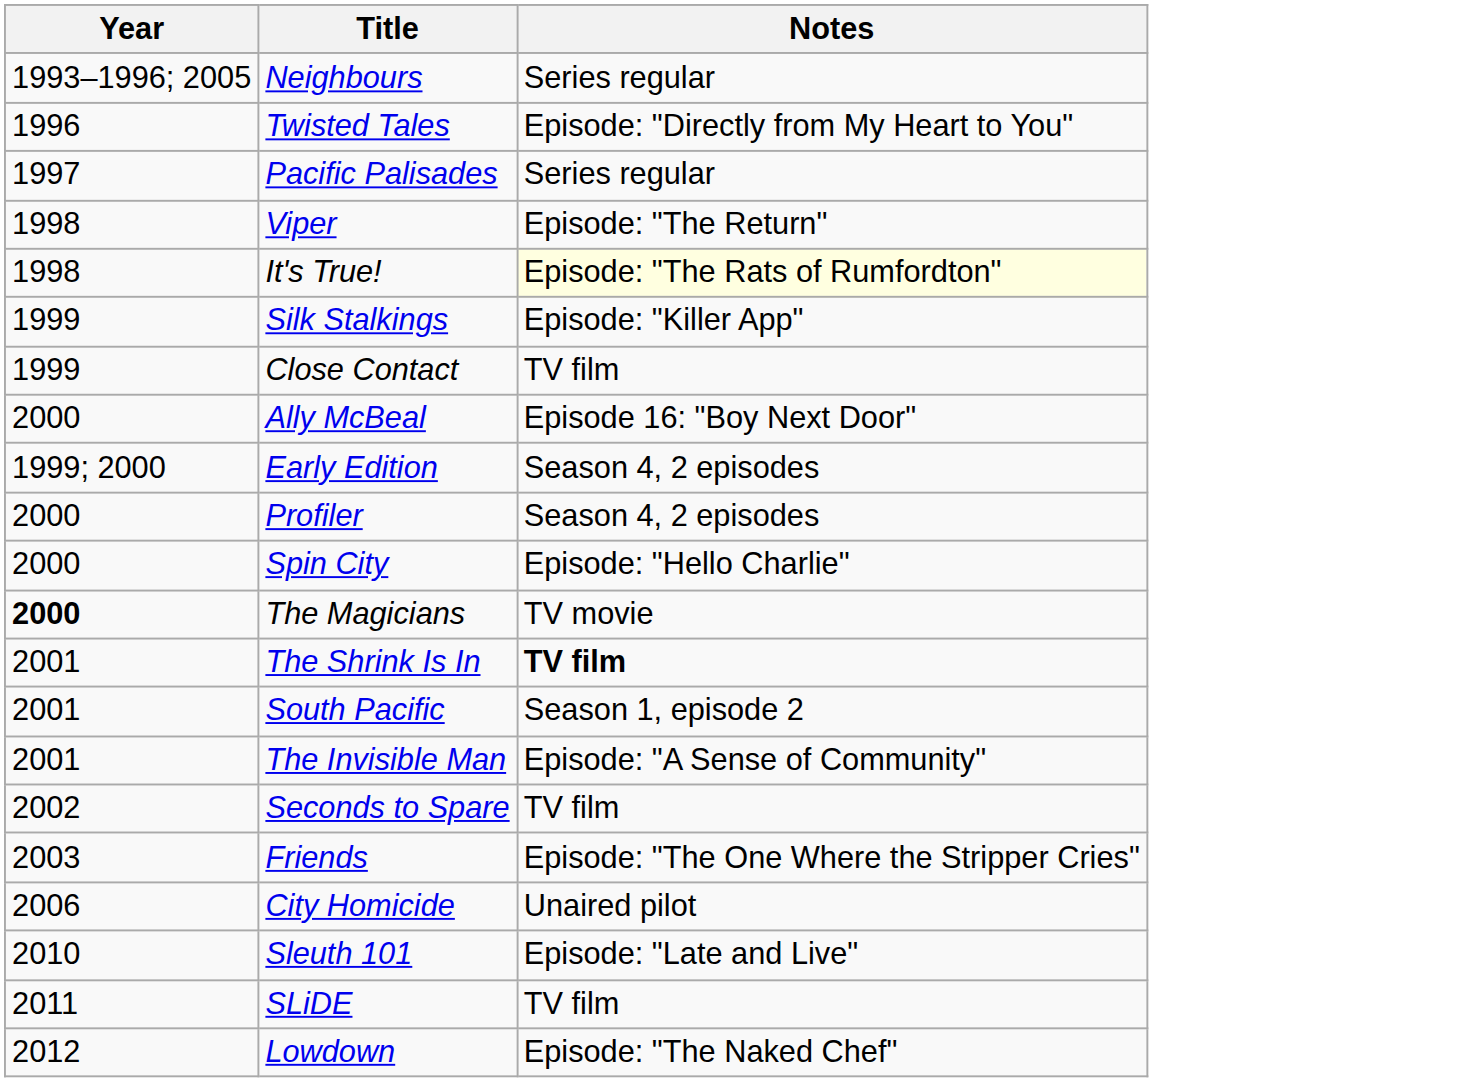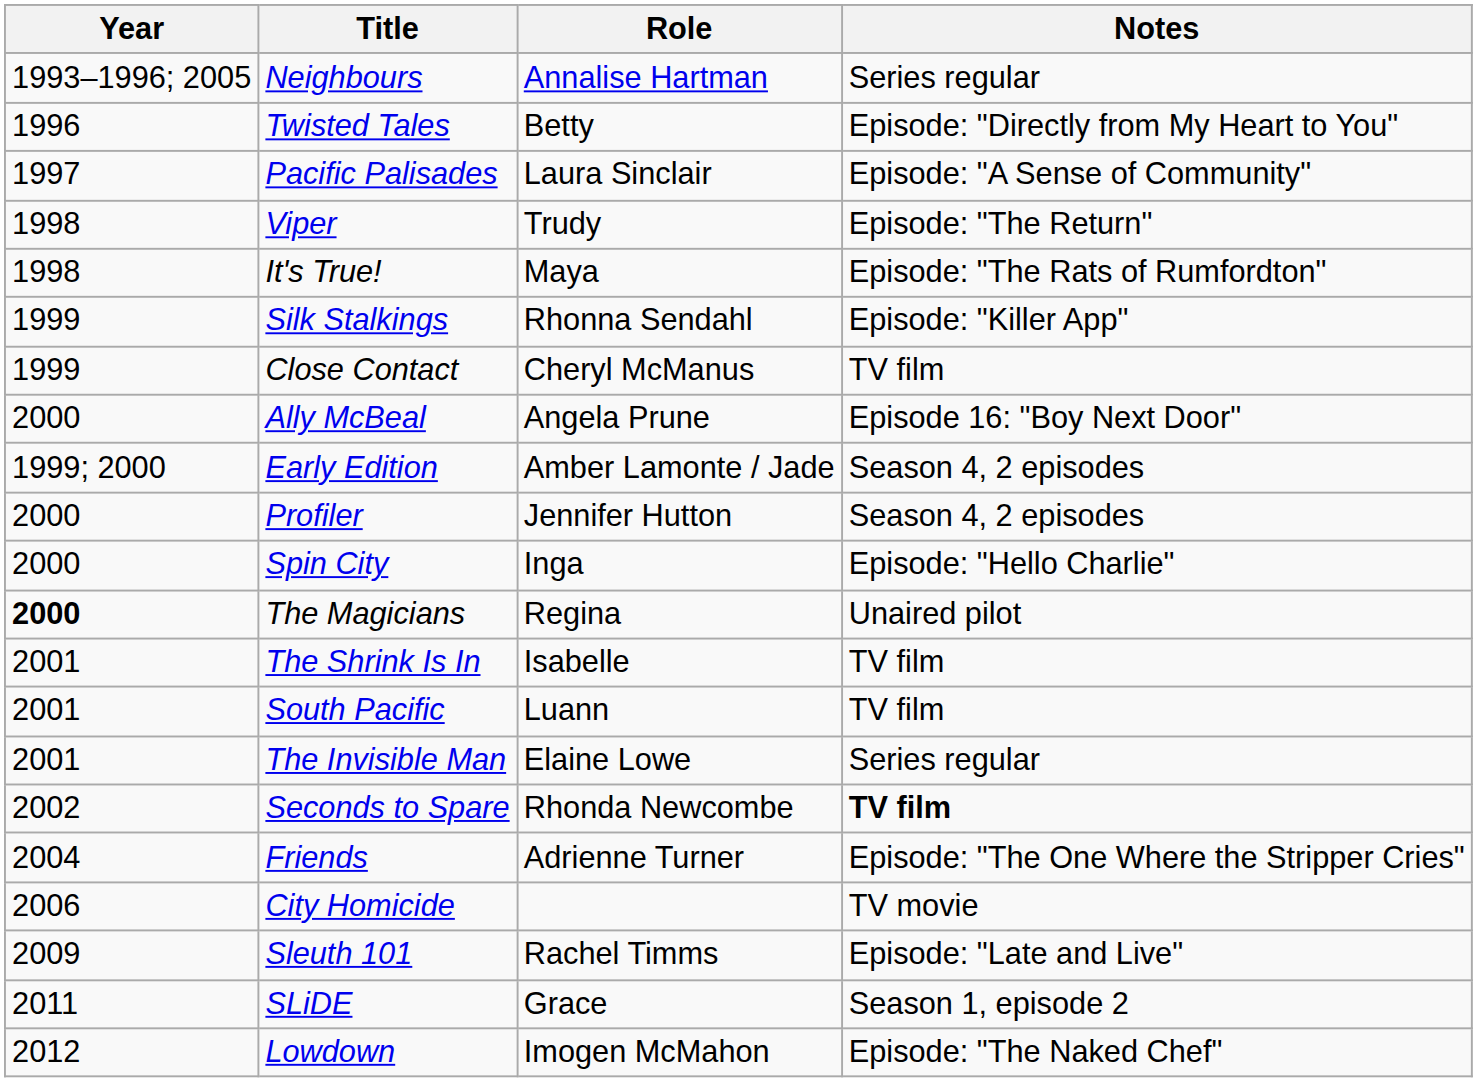 <table class=wikitable>
 <tr>
 <th>Year</th>
 <th>Title</th>
+<th>Role</th>
 <th>Notes</th>
 </tr>
 <tr>
 <td>1993–1996; 2005</td>
 <td><em><a href='#'>Neighbours</a></em></td>
+<td><a href='#'>Annalise Hartman</a></td>
 <td>Series regular</td>
 </tr>
 <tr>
 <td>1996</td>
 <td><em><a href='#'>Twisted Tales</a></em></td>
+<td>Betty</td>
 <td>Episode: "Directly from My Heart to You"</td>
 </tr>
 <tr>
 <td>1997</td>
 <td><em><a href='#'>Pacific Palisades</a></em></td>
-<td>Series regular</td>
+<td>Laura Sinclair</td>
+<td>Episode: "A Sense of Community"</td>
 </tr>
 <tr>
 <td>1998</td>
 <td><em><a href='#'>Viper</a></em></td>
+<td>Trudy</td>
 <td>Episode: "The Return"</td>
 </tr>
 <tr>
 <td>1998</td>
 <td><em>It's True!</em></td>
-<td style="background: lightyellow;">Episode: "The Rats of Rumfordton"</td>
+<td>Maya</td>
+<td>Episode: "The Rats of Rumfordton"</td>
 </tr>
 <tr>
 <td>1999</td>
 <td><em><a href='#'>Silk Stalkings</a></em></td>
+<td>Rhonna Sendahl</td>
 <td>Episode: "Killer App"</td>
 </tr>
 <tr>
 <td>1999</td>
 <td><em>Close Contact</em></td>
+<td>Cheryl McManus</td>
 <td>TV film</td>
 </tr>
 <tr>
 <td>2000</td>
 <td><em><a href='#'>Ally McBeal</a></em></td>
+<td>Angela Prune</td>
 <td>Episode 16: "Boy Next Door"</td>
 </tr>
 <tr>
 <td>1999; 2000</td>
 <td><em><a href='#'>Early Edition</a></em></td>
+<td>Amber Lamonte / Jade</td>
 <td>Season 4, 2 episodes</td>
 </tr>
 <tr>
 <td>2000</td>
 <td><em><a href='#'>Profiler</a></em></td>
+<td>Jennifer Hutton</td>
 <td>Season 4, 2 episodes</td>
 </tr>
 <tr>
 <td>2000</td>
 <td><em><a href='#'>Spin City</a></em></td>
+<td>Inga</td>
 <td>Episode: "Hello Charlie"</td>
 </tr>
 <tr>
 <td><strong>2000</strong></td>
 <td><em>The Magicians</em></td>
-<td>TV movie</td>
+<td>Regina</td>
+<td>Unaired pilot</td>
 </tr>
 <tr>
 <td>2001</td>
 <td><em><a href='#'>The Shrink Is In</a></em></td>
-<td><strong>TV film</strong></td>
+<td>Isabelle</td>
+<td>TV film</td>
 </tr>
 <tr>
 <td>2001</td>
 <td><em><a href='#'>South Pacific</a></em></td>
-<td>Season 1, episode 2</td>
+<td>Luann</td>
+<td>TV film</td>
 </tr>
 <tr>
 <td>2001</td>
 <td><em><a href='#'>The Invisible Man</a></em></td>
-<td>Episode: "A Sense of Community"</td>
+<td>Elaine Lowe</td>
+<td>Series regular</td>
 </tr>
 <tr>
 <td>2002</td>
 <td><em><a href='#'>Seconds to Spare</a></em></td>
-<td>TV film</td>
+<td>Rhonda Newcombe</td>
+<td><strong>TV film</strong></td>
 </tr>
 <tr>
-<td>2003</td>
+<td>2004</td>
 <td><em><a href='#'>Friends</a></em></td>
+<td>Adrienne Turner</td>
 <td>Episode: "The One Where the Stripper Cries"</td>
 </tr>
 <tr>
 <td>2006</td>
 <td><em><a href='#'>City Homicide</a></em></td>
-<td>Unaired pilot</td>
+<td></td>
+<td>TV movie</td>
 </tr>
 <tr>
-<td>2010</td>
+<td>2009</td>
 <td><em><a href='#'>Sleuth 101</a></em></td>
+<td>Rachel Timms</td>
 <td>Episode: "Late and Live"</td>
 </tr>
 <tr>
 <td>2011</td>
 <td><em><a href='#'>SLiDE</a></em></td>
-<td>TV film</td>
+<td>Grace</td>
+<td>Season 1, episode 2</td>
 </tr>
 <tr>
 <td>2012</td>
 <td><em><a href='#'>Lowdown</a></em></td>
+<td>Imogen McMahon</td>
 <td>Episode: "The Naked Chef"</td>
 </tr>
 </table>
